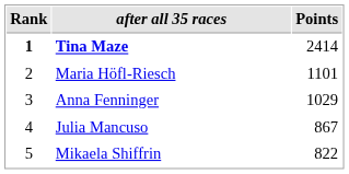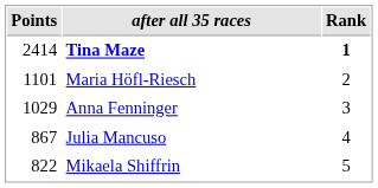 <table cellspacing="1" cellpadding="3" style="border:1px solid #AAAAAA;font-size:86%">
 <tr bgcolor="#E4E4E4">
+<th style="border-bottom:1px solid #AAAAAA" width=20>Points</th>
+<th style="border-bottom:1px solid #AAAAAA" width=200><strong><em>after all 35 races</em></strong></th>
 <th style="border-bottom:1px solid #AAAAAA" width=10>Rank</th>
-<th style="border-bottom:1px solid #AAAAAA" width=200><strong><em>after all 35 races</em></strong></th>
-<th style="border-bottom:1px solid #AAAAAA" width=20>Points</th>
 </tr>
 <tr>
+<td align="right">2414</td>
+<td> <strong><a href='#'>Tina Maze</a> </strong></td>
 <td align="center"><strong>1</strong></td>
-<td> <strong><a href='#'>Tina Maze</a> </strong></td>
-<td align="right">2414</td>
 </tr>
 <tr>
+<td align="right">1101</td>
+<td> <a href='#'>Maria Höfl-Riesch</a></td>
 <td align="center">2</td>
-<td> <a href='#'>Maria Höfl-Riesch</a></td>
-<td align="right">1101</td>
 </tr>
 <tr>
+<td align="right">1029</td>
+<td> <a href='#'>Anna Fenninger</a></td>
 <td align="center">3</td>
-<td> <a href='#'>Anna Fenninger</a></td>
-<td align="right">1029</td>
 </tr>
 <tr>
+<td align="right">867</td>
+<td> <a href='#'>Julia Mancuso</a></td>
 <td align="center">4</td>
-<td> <a href='#'>Julia Mancuso</a></td>
-<td align="right">867</td>
 </tr>
 <tr>
+<td align="right">822</td>
+<td> <a href='#'>Mikaela Shiffrin</a></td>
 <td align="center">5</td>
-<td> <a href='#'>Mikaela Shiffrin</a></td>
-<td align="right">822</td>
 </tr>
 </table>
